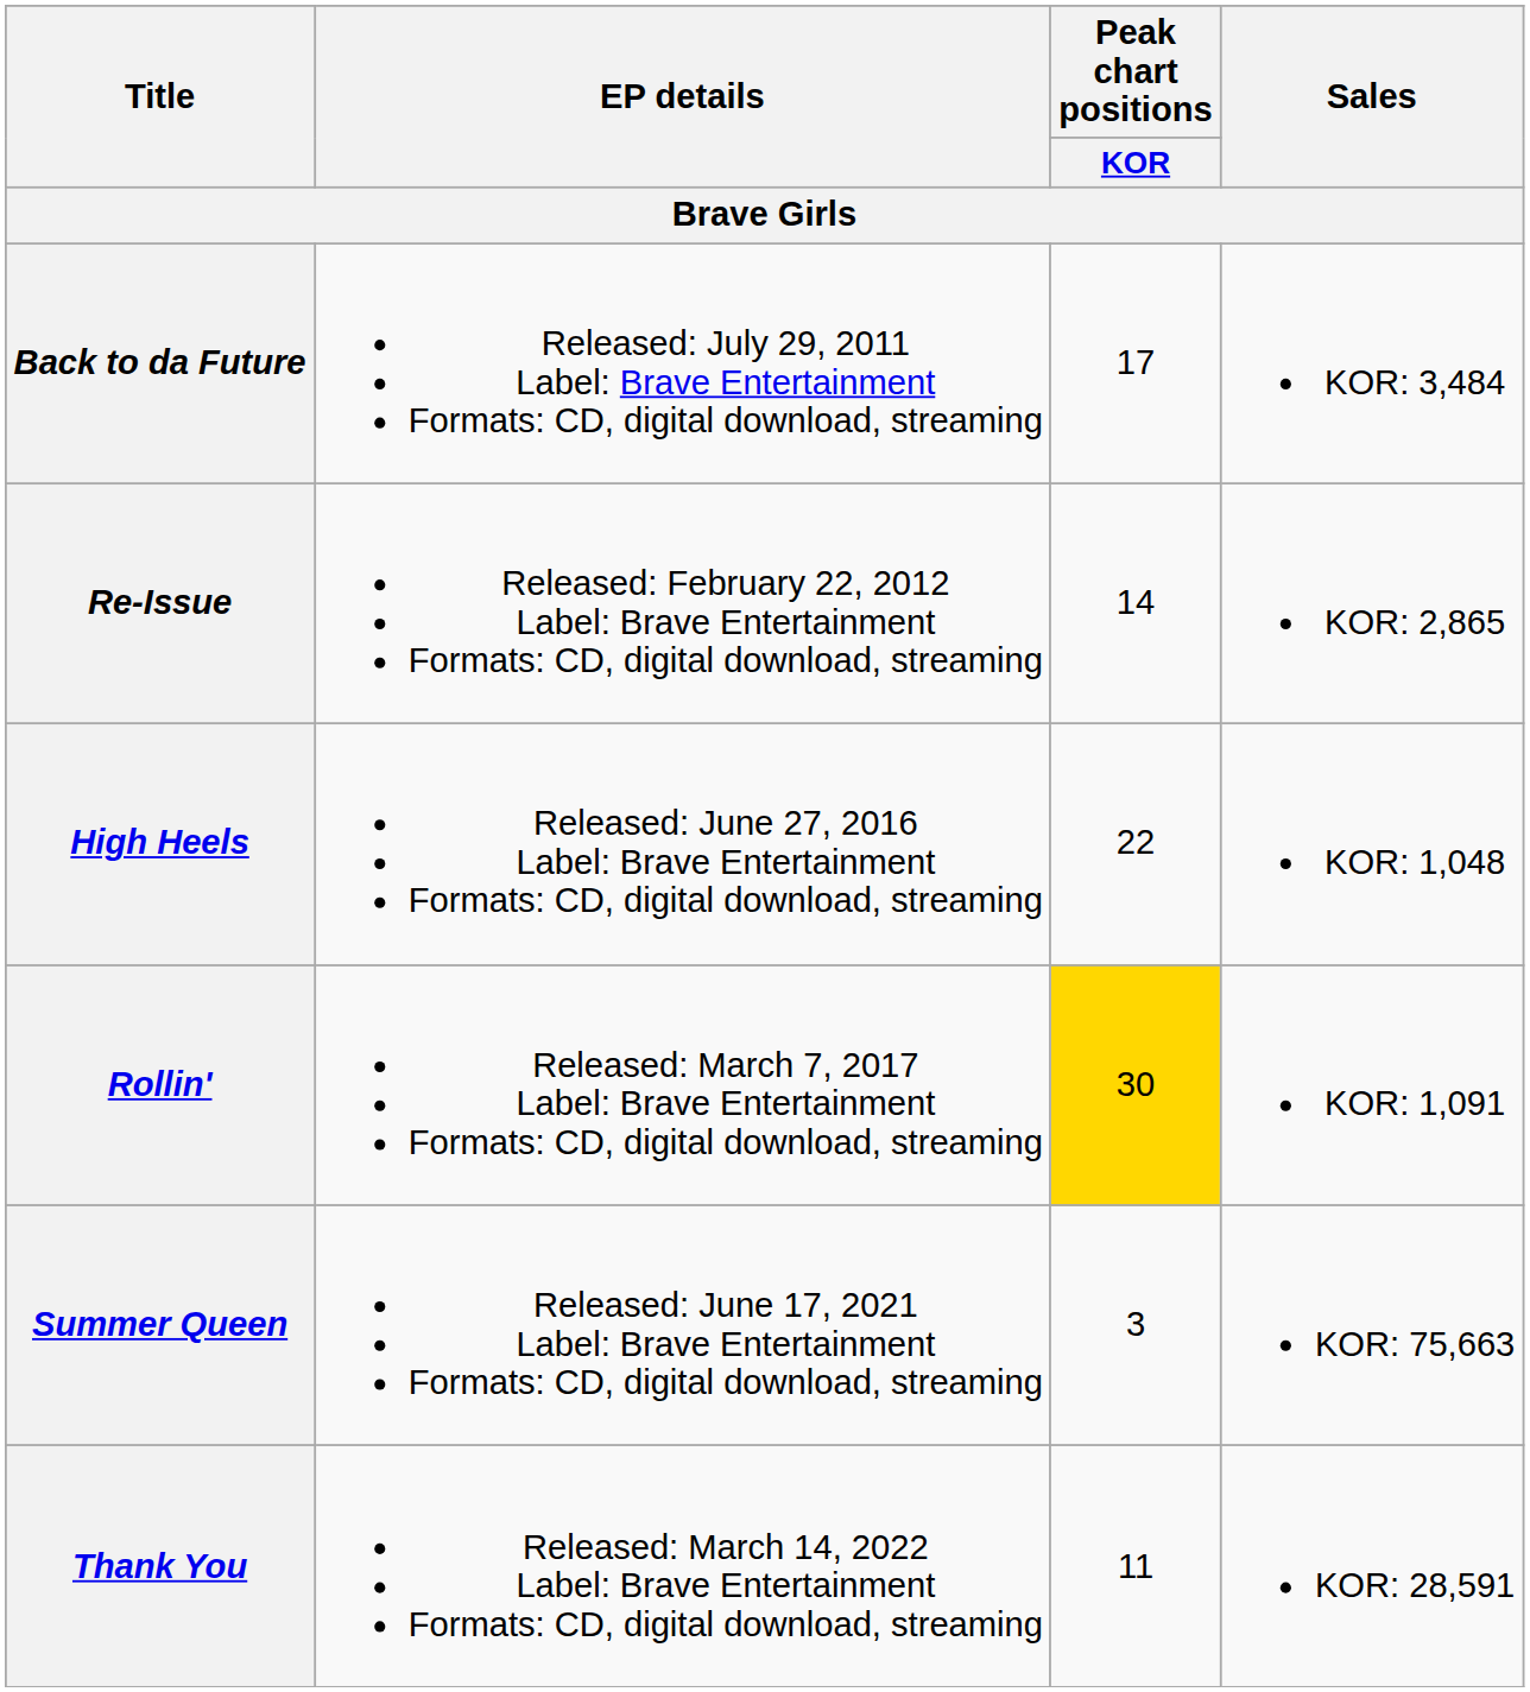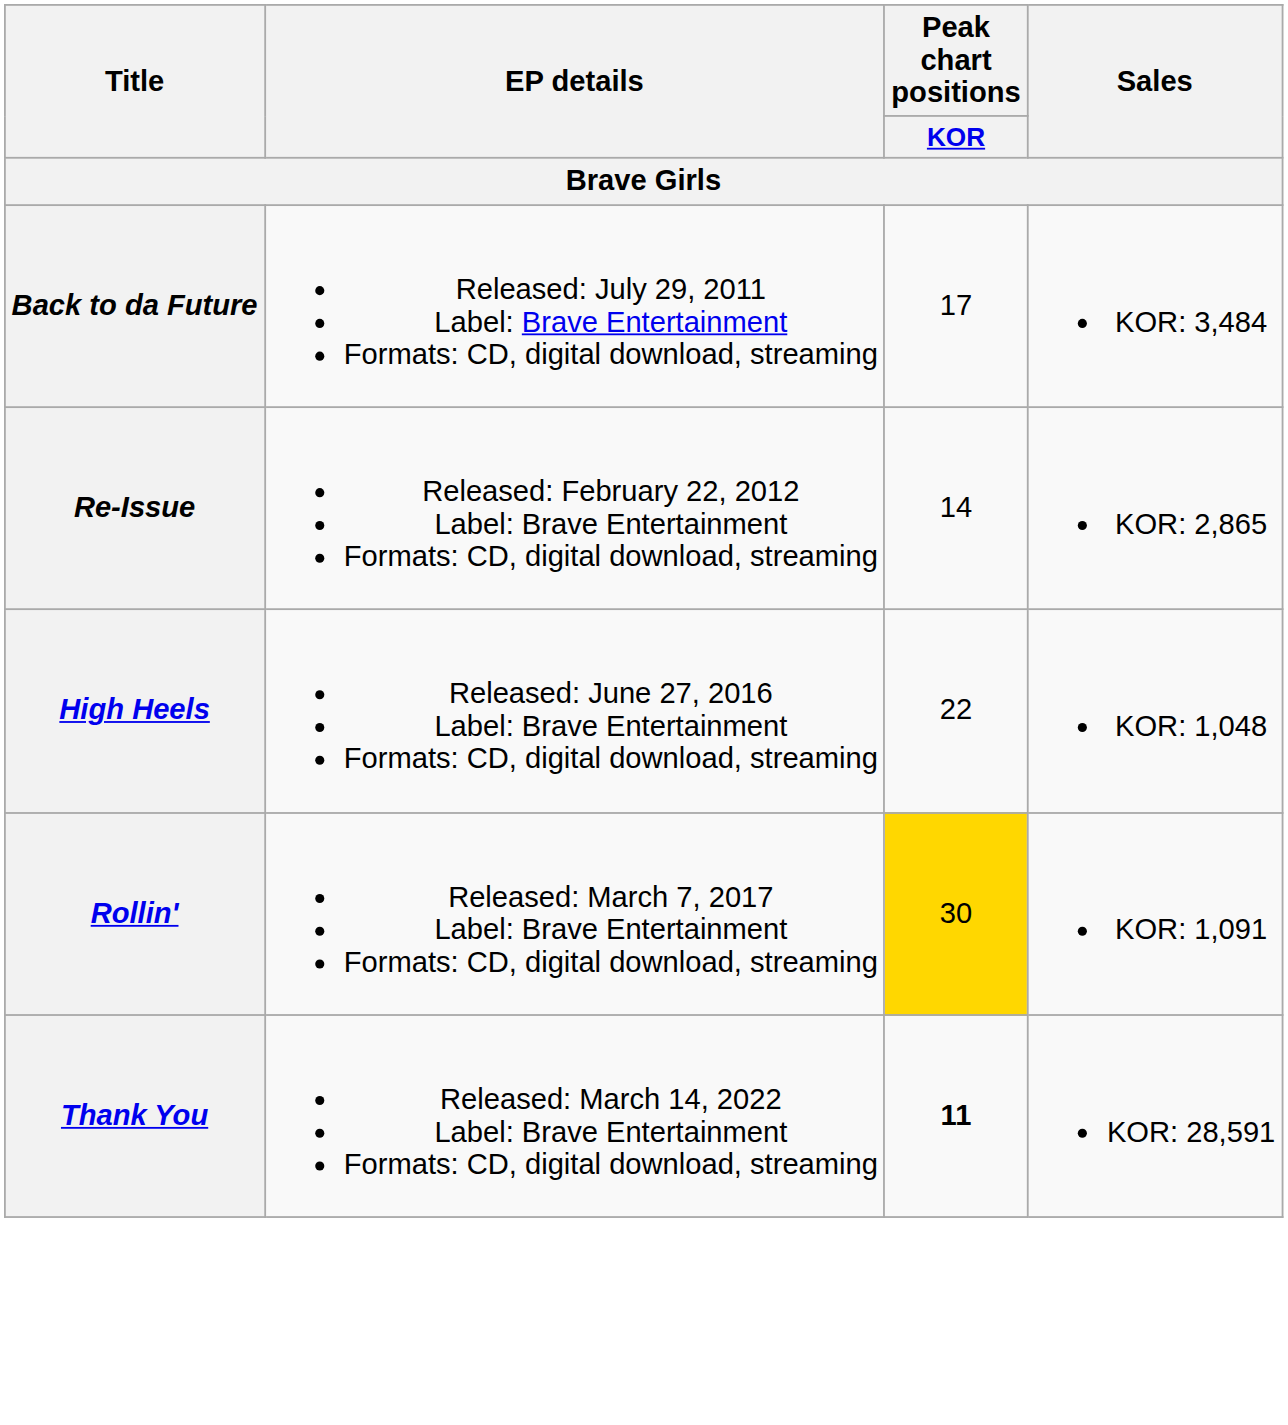 <table class="wikitable plainrowheaders" style="text-align:center">
 <tr>
 <th scope="col" rowspan="2">Title</th>
 <th scope="col" rowspan="2">EP details</th>
 <th scope="col" colspan="1">Peak chart <br> positions</th>
 <th scope="col" rowspan="2">Sales</th>
 </tr>
 <tr>
 <th scope="col" style="width:3.5em;font-size:90%"><a href='#'>KOR</a><br></th>
 </tr>
 <tr>
 <th colspan="4">Brave Girls</th>
 </tr>
 <tr>
 <th scope="row"><em>Back to da Future</em></th>
 <td><br><ul><li>Released: July 29, 2011</li><li>Label: <a href='#'>Brave Entertainment</a></li><li>Formats: CD, digital download, streaming</li></ul></td>
 <td>17</td>
 <td><br><ul><li>KOR: 3,484</li></ul></td>
 </tr>
 <tr>
 <th scope="row"><em>Re-Issue</em></th>
 <td><br><ul><li>Released: February 22, 2012</li><li>Label: Brave Entertainment</li><li>Formats: CD, digital download, streaming</li></ul></td>
 <td>14</td>
 <td><br><ul><li>KOR: 2,865</li></ul></td>
 </tr>
 <tr>
 <th scope="row"><em><a href='#'>High Heels</a></em></th>
 <td><br><ul><li>Released: June 27, 2016</li><li>Label: Brave Entertainment</li><li>Formats: CD, digital download, streaming</li></ul></td>
 <td>22</td>
 <td><br><ul><li>KOR: 1,048</li></ul></td>
 </tr>
 <tr>
 <th scope="row"><em><a href='#'>Rollin'</a></em></th>
 <td><br><ul><li>Released: March 7, 2017</li><li>Label: Brave Entertainment</li><li>Formats: CD, digital download, streaming</li></ul></td>
 <td style="background: gold;">30</td>
 <td><br><ul><li>KOR: 1,091</li></ul></td>
 </tr>
 <tr>
-<th scope="row"><em><a href='#'>Summer Queen</a></em></th>
-<td><br><ul><li>Released: June 17, 2021</li><li>Label: Brave Entertainment</li><li>Formats: CD, digital download, streaming</li></ul></td>
-<td>3</td>
-<td><br><ul><li>KOR: 75,663</li></ul></td>
-</tr>
-<tr>
 <th scope="row"><em><a href='#'>Thank You</a></em></th>
 <td><br><ul><li>Released: March 14, 2022</li><li>Label: Brave Entertainment</li><li>Formats: CD, digital download, streaming</li></ul></td>
-<td>11</td>
+<td><strong>11</strong></td>
 <td><br><ul><li>KOR: 28,591</li></ul></td>
 </tr>
 </table>
